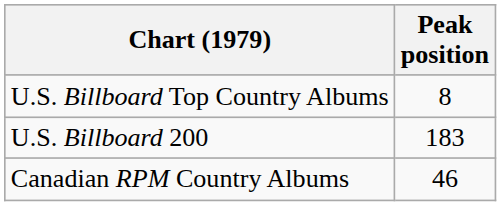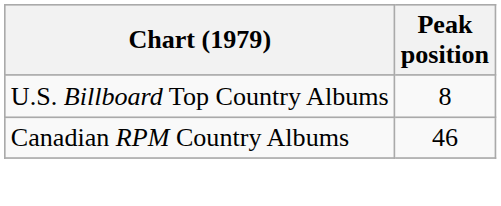 <table class="wikitable">
 <tr>
 <th>Chart (1979)</th>
 <th>Peak<br>position</th>
 </tr>
 <tr>
 <td>U.S. <em>Billboard</em> Top Country Albums</td>
 <td align="center">8</td>
 </tr>
 <tr>
-<td>U.S. <em>Billboard</em> 200</td>
-<td align="center">183</td>
-</tr>
-<tr>
 <td>Canadian <em>RPM</em> Country Albums</td>
 <td align="center">46</td>
 </tr>
 </table>
